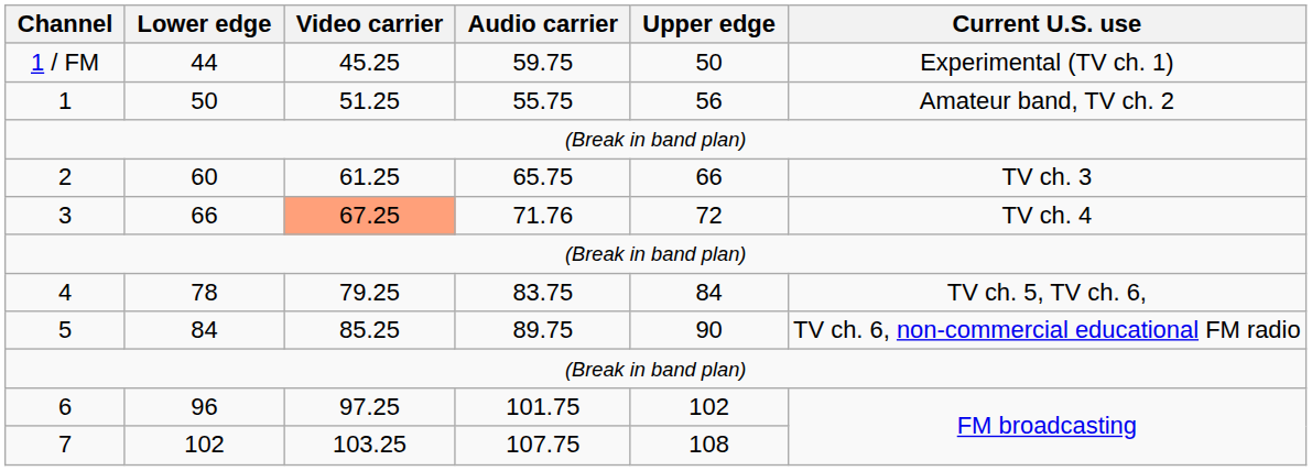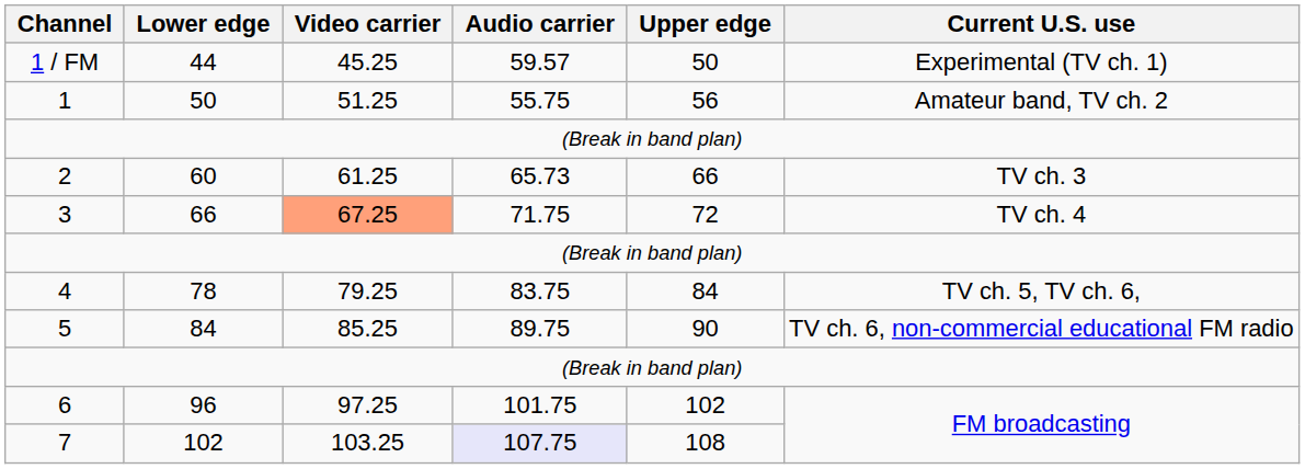 <table class="wikitable" style="text-align: center">
 <tr>
 <th> Channel </th>
 <th> Lower edge </th>
 <th> Video carrier </th>
 <th> Audio carrier </th>
 <th> Upper edge </th>
 <th> Current U.S. use </th>
 </tr>
 <tr>
 <td><a href='#'>1</a> / FM</td>
 <td>44</td>
 <td>45.25</td>
-<td>59.75</td>
+<td>59.57</td>
 <td>50</td>
 <td>Experimental (TV ch. 1)</td>
 </tr>
 <tr>
 <td>1</td>
 <td>50</td>
 <td>51.25</td>
 <td>55.75</td>
 <td>56</td>
 <td>Amateur band, TV ch. 2</td>
 </tr>
 <tr>
 <td colspan="6"><small><em>(Break in band plan)</em></small></td>
 </tr>
 <tr>
 <td>2</td>
 <td>60</td>
 <td>61.25</td>
-<td>65.75</td>
+<td>65.73</td>
 <td>66</td>
 <td>TV ch. 3</td>
 </tr>
 <tr>
 <td>3</td>
 <td>66</td>
 <td style="background: lightsalmon;">67.25</td>
-<td>71.76</td>
+<td>71.75</td>
 <td>72</td>
 <td>TV ch. 4</td>
 </tr>
 <tr>
 <td colspan="6"><small><em>(Break in band plan)</em></small></td>
 </tr>
 <tr>
 <td>4</td>
 <td>78</td>
 <td>79.25</td>
 <td>83.75</td>
 <td>84</td>
 <td>TV ch. 5, TV ch. 6,</td>
 </tr>
 <tr>
 <td>5</td>
 <td>84</td>
 <td>85.25</td>
 <td>89.75</td>
 <td>90</td>
 <td>TV ch. 6, <a href='#'>non-commercial educational</a> FM radio</td>
 </tr>
 <tr>
 <td colspan="6"><small><em>(Break in band plan)</em></small></td>
 </tr>
 <tr>
 <td>6</td>
 <td>96</td>
 <td>97.25</td>
 <td>101.75</td>
 <td>102</td>
 <td rowspan=2><a href='#'>FM broadcasting</a></td>
 </tr>
 <tr>
 <td>7</td>
 <td>102</td>
 <td>103.25</td>
-<td>107.75</td>
+<td style="background: lavender;">107.75</td>
 <td>108</td>
 </tr>
 </table>
